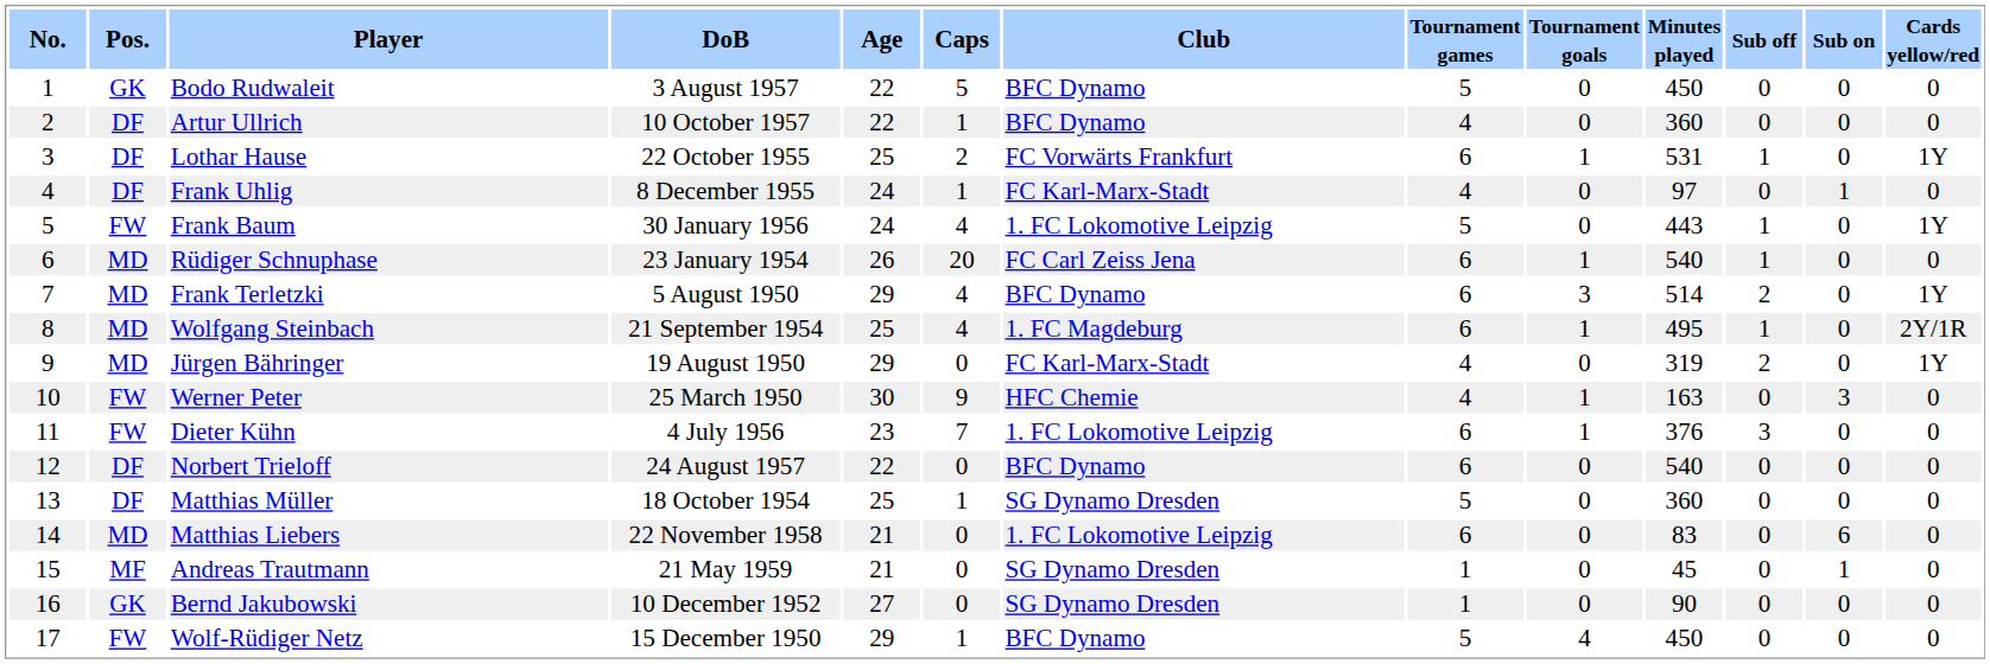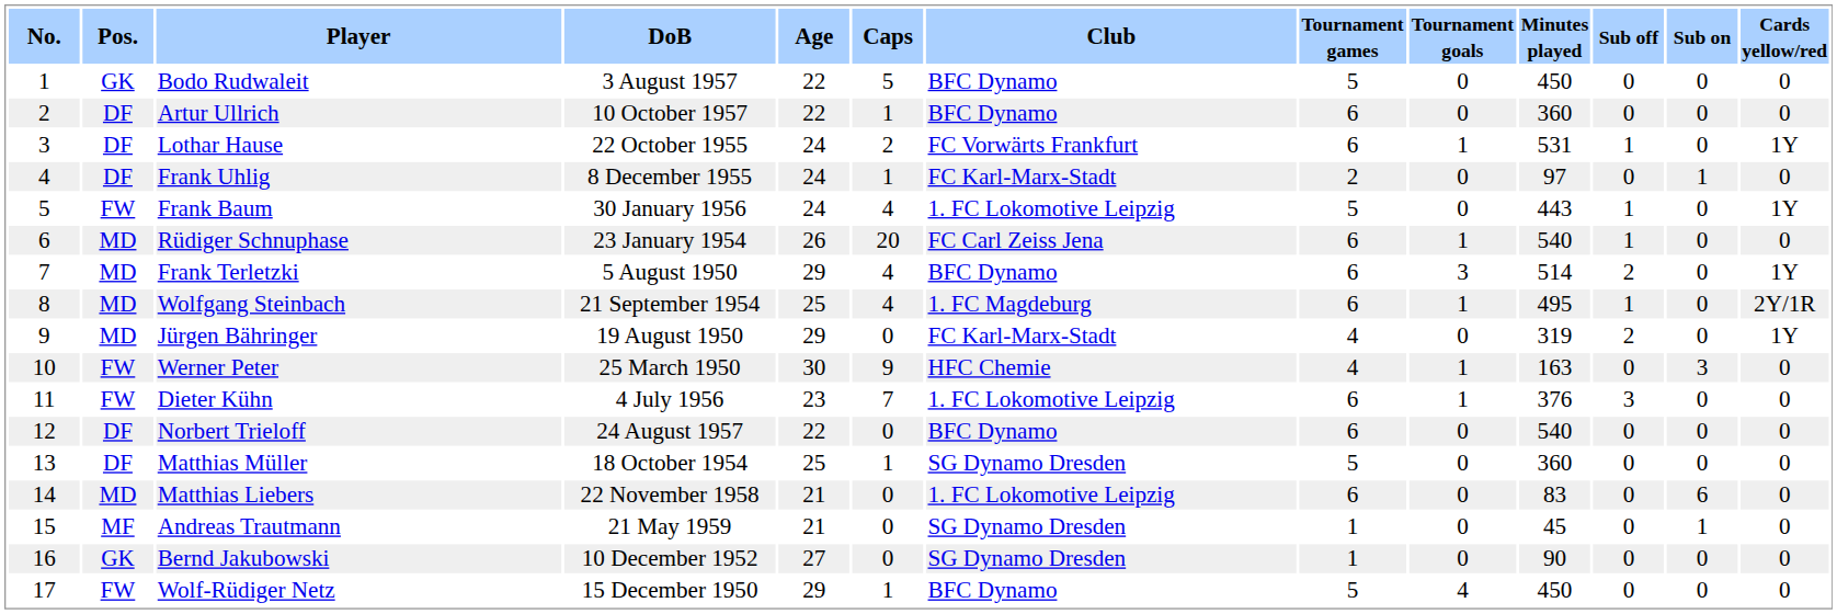 <table border="0" width="100%" style="border: 1px solid #999; background-color:#FFFFFF; text-align:center">
 <tr align="center" bgcolor="#AAD0FF">
 <th width=4%>No.</th>
 <th width=4%>Pos.</th>
 <th width=23%>Player</th>
 <th width=12%>DoB</th>
 <th width=4%>Age</th>
 <th width=4%>Caps</th>
 <th width=21%>Club</th>
 <th width=6%><small>Tournament<br>games</small></th>
 <th width=6%><small>Tournament<br>goals</small></th>
 <th width=4%><small>Minutes<br>played</small></th>
 <th width=4%><small>Sub off</small></th>
 <th width=4%><small>Sub on</small></th>
 <th width=4%><small>Cards<br>yellow/red</small></th>
 </tr>
 <tr>
 <td>1</td>
 <td><a href='#'>GK</a></td>
 <td align="left"><a href='#'>Bodo Rudwaleit</a></td>
 <td>3 August 1957</td>
 <td>22</td>
 <td>5</td>
 <td align="left"> <a href='#'>BFC Dynamo</a></td>
 <td>5</td>
 <td>0</td>
 <td>450</td>
 <td>0</td>
 <td>0</td>
 <td>0</td>
 </tr>
 <tr bgcolor="#EFEFEF">
 <td>2</td>
 <td><a href='#'>DF</a></td>
 <td align="left"><a href='#'>Artur Ullrich</a></td>
 <td>10 October 1957</td>
 <td>22</td>
 <td>1</td>
 <td align="left"> <a href='#'>BFC Dynamo</a></td>
-<td>4</td>
+<td>6</td>
 <td>0</td>
 <td>360</td>
 <td>0</td>
 <td>0</td>
 <td>0</td>
 </tr>
 <tr>
 <td>3</td>
 <td><a href='#'>DF</a></td>
 <td align="left"><a href='#'>Lothar Hause</a></td>
 <td>22 October 1955</td>
-<td>25</td>
+<td>24</td>
 <td>2</td>
 <td align="left"> <a href='#'>FC Vorwärts Frankfurt</a></td>
 <td>6</td>
 <td>1</td>
 <td>531</td>
 <td>1</td>
 <td>0</td>
 <td>1Y</td>
 </tr>
 <tr bgcolor="#EFEFEF">
 <td>4</td>
 <td><a href='#'>DF</a></td>
 <td align="left"><a href='#'>Frank Uhlig</a></td>
 <td>8 December 1955</td>
 <td>24</td>
 <td>1</td>
 <td align="left"> <a href='#'>FC Karl-Marx-Stadt</a></td>
-<td>4</td>
+<td>2</td>
 <td>0</td>
 <td>97</td>
 <td>0</td>
 <td>1</td>
 <td>0</td>
 </tr>
 <tr>
 <td>5</td>
 <td><a href='#'>FW</a></td>
 <td align="left"><a href='#'>Frank Baum</a></td>
 <td>30 January 1956</td>
 <td>24</td>
 <td>4</td>
 <td align="left"> <a href='#'>1. FC Lokomotive Leipzig</a></td>
 <td>5</td>
 <td>0</td>
 <td>443</td>
 <td>1</td>
 <td>0</td>
 <td>1Y</td>
 </tr>
 <tr bgcolor="#EFEFEF">
 <td>6</td>
 <td><a href='#'>MD</a></td>
 <td align="left"><a href='#'>Rüdiger Schnuphase</a></td>
 <td>23 January 1954</td>
 <td>26</td>
 <td>20</td>
 <td align="left"> <a href='#'>FC Carl Zeiss Jena</a></td>
 <td>6</td>
 <td>1</td>
 <td>540</td>
 <td>1</td>
 <td>0</td>
 <td>0</td>
 </tr>
 <tr>
 <td>7</td>
 <td><a href='#'>MD</a></td>
 <td align="left"><a href='#'>Frank Terletzki</a></td>
 <td>5 August 1950</td>
 <td>29</td>
 <td>4</td>
 <td align="left"> <a href='#'>BFC Dynamo</a></td>
 <td>6</td>
 <td>3</td>
 <td>514</td>
 <td>2</td>
 <td>0</td>
 <td>1Y</td>
 </tr>
 <tr bgcolor="#EFEFEF">
 <td>8</td>
 <td><a href='#'>MD</a></td>
 <td align="left"><a href='#'>Wolfgang Steinbach</a></td>
 <td>21 September 1954</td>
 <td>25</td>
 <td>4</td>
 <td align="left"> <a href='#'>1. FC Magdeburg</a></td>
 <td>6</td>
 <td>1</td>
 <td>495</td>
 <td>1</td>
 <td>0</td>
 <td>2Y/1R</td>
 </tr>
 <tr>
 <td>9</td>
 <td><a href='#'>MD</a></td>
 <td align="left"><a href='#'>Jürgen Bähringer</a></td>
 <td>19 August 1950</td>
 <td>29</td>
 <td>0</td>
 <td align="left"> <a href='#'>FC Karl-Marx-Stadt</a></td>
 <td>4</td>
 <td>0</td>
 <td>319</td>
 <td>2</td>
 <td>0</td>
 <td>1Y</td>
 </tr>
 <tr bgcolor="#EFEFEF">
 <td>10</td>
 <td><a href='#'>FW</a></td>
 <td align="left"><a href='#'>Werner Peter</a></td>
 <td>25 March 1950</td>
 <td>30</td>
 <td>9</td>
 <td align="left"> <a href='#'>HFC Chemie</a></td>
 <td>4</td>
 <td>1</td>
 <td>163</td>
 <td>0</td>
 <td>3</td>
 <td>0</td>
 </tr>
 <tr>
 <td>11</td>
 <td><a href='#'>FW</a></td>
 <td align="left"><a href='#'>Dieter Kühn</a></td>
 <td>4 July 1956</td>
 <td>23</td>
 <td>7</td>
 <td align="left"> <a href='#'>1. FC Lokomotive Leipzig</a></td>
 <td>6</td>
 <td>1</td>
 <td>376</td>
 <td>3</td>
 <td>0</td>
 <td>0</td>
 </tr>
 <tr bgcolor="#EFEFEF">
 <td>12</td>
 <td><a href='#'>DF</a></td>
 <td align="left"><a href='#'>Norbert Trieloff</a></td>
 <td>24 August 1957</td>
 <td>22</td>
 <td>0</td>
 <td align="left"> <a href='#'>BFC Dynamo</a></td>
 <td>6</td>
 <td>0</td>
 <td>540</td>
 <td>0</td>
 <td>0</td>
 <td>0</td>
 </tr>
 <tr>
 <td>13</td>
 <td><a href='#'>DF</a></td>
 <td align="left"><a href='#'>Matthias Müller</a></td>
 <td>18 October 1954</td>
 <td>25</td>
 <td>1</td>
 <td align="left"> <a href='#'>SG Dynamo Dresden</a></td>
 <td>5</td>
 <td>0</td>
 <td>360</td>
 <td>0</td>
 <td>0</td>
 <td>0</td>
 </tr>
 <tr bgcolor="#EFEFEF">
 <td>14</td>
 <td><a href='#'>MD</a></td>
 <td align="left"><a href='#'>Matthias Liebers</a></td>
 <td>22 November 1958</td>
 <td>21</td>
 <td>0</td>
 <td align="left"> <a href='#'>1. FC Lokomotive Leipzig</a></td>
 <td>6</td>
 <td>0</td>
 <td>83</td>
 <td>0</td>
 <td>6</td>
 <td>0</td>
 </tr>
 <tr>
 <td>15</td>
 <td><a href='#'>MF</a></td>
 <td align="left"><a href='#'>Andreas Trautmann</a></td>
 <td>21 May 1959</td>
 <td>21</td>
 <td>0</td>
 <td align="left"> <a href='#'>SG Dynamo Dresden</a></td>
 <td>1</td>
 <td>0</td>
 <td>45</td>
 <td>0</td>
 <td>1</td>
 <td>0</td>
 </tr>
 <tr bgcolor="#EFEFEF">
 <td>16</td>
 <td><a href='#'>GK</a></td>
 <td align="left"><a href='#'>Bernd Jakubowski</a></td>
 <td>10 December 1952</td>
 <td>27</td>
 <td>0</td>
 <td align="left"> <a href='#'>SG Dynamo Dresden</a></td>
 <td>1</td>
 <td>0</td>
 <td>90</td>
 <td>0</td>
 <td>0</td>
 <td>0</td>
 </tr>
 <tr>
 <td>17</td>
 <td><a href='#'>FW</a></td>
 <td align="left"><a href='#'>Wolf-Rüdiger Netz</a></td>
 <td>15 December 1950</td>
 <td>29</td>
 <td>1</td>
 <td align="left"> <a href='#'>BFC Dynamo</a></td>
 <td>5</td>
 <td>4</td>
 <td>450</td>
 <td>0</td>
 <td>0</td>
 <td>0</td>
 </tr>
 </table>
